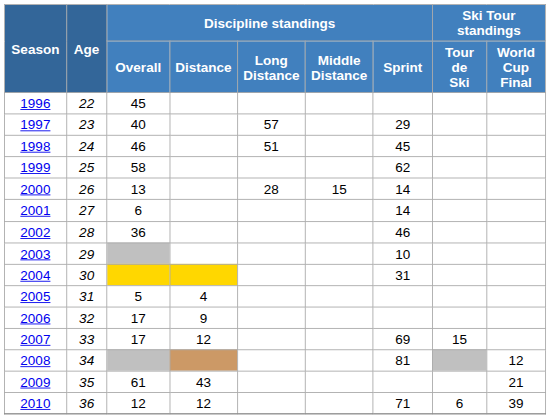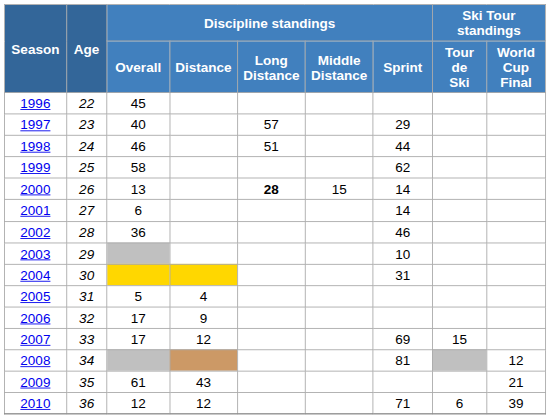 <table class="wikitable" style="font-size:95%; text-align:center; border:grey solid 1px; border-collapse:collapse; background:#ffffff;">
 <tr>
 <th style="background-color:#369; color:white; width:60px;" rowspan="2"> Season </th>
 <th style="background-color:#369; color:white; width:40px;" rowspan="2"> Age </th>
 <th style="background-color:#4180be; color:white;" colspan="5">Discipline standings</th>
 <th style="background-color:#4180be; color:white;" colspan="2">Ski Tour standings</th>
 </tr>
 <tr>
 <th style="background-color:#4180be; color:white; width:75px;">Overall</th>
 <th style="background-color:#4180be; color:white; width:75px;">Distance</th>
 <th style="background-color:#4180be; color:white; width:75px;">Long Distance</th>
 <th style="background-color:#4180be; color:white; width:75px;">Middle Distance</th>
 <th style="background-color:#4180be; color:white; width:75px;">Sprint</th>
 <th style="background-color:#4180be; color:white; width:75px;">Tour de<br>Ski</th>
 <th style="background-color:#4180be; color:white; width:75px;">World Cup<br>Final</th>
 </tr>
 <tr>
 <td><a href='#'>1996</a></td>
 <td><em>22</em></td>
 <td>45</td>
 <td></td>
 <td></td>
 <td></td>
 <td></td>
 <td></td>
 <td></td>
 </tr>
 <tr>
 <td><a href='#'>1997</a></td>
 <td><em>23</em></td>
 <td>40</td>
 <td></td>
 <td>57</td>
 <td></td>
 <td>29</td>
 <td></td>
 <td></td>
 </tr>
 <tr>
 <td><a href='#'>1998</a></td>
 <td><em>24</em></td>
 <td>46</td>
 <td></td>
 <td>51</td>
 <td></td>
-<td>45</td>
+<td>44</td>
 <td></td>
 <td></td>
 </tr>
 <tr>
 <td><a href='#'>1999</a></td>
 <td><em>25</em></td>
 <td>58</td>
 <td></td>
 <td></td>
 <td></td>
 <td>62</td>
 <td></td>
 <td></td>
 </tr>
 <tr>
 <td><a href='#'>2000</a></td>
 <td><em>26</em></td>
 <td>13</td>
 <td></td>
-<td>28</td>
+<td><strong>28</strong></td>
 <td>15</td>
 <td>14</td>
 <td></td>
 <td></td>
 </tr>
 <tr>
 <td><a href='#'>2001</a></td>
 <td><em>27</em></td>
 <td>6</td>
 <td></td>
 <td></td>
 <td></td>
 <td>14</td>
 <td></td>
 <td></td>
 </tr>
 <tr>
 <td><a href='#'>2002</a></td>
 <td><em>28</em></td>
 <td>36</td>
 <td></td>
 <td></td>
 <td></td>
 <td>46</td>
 <td></td>
 <td></td>
 </tr>
 <tr>
 <td><a href='#'>2003</a></td>
 <td><em>29</em></td>
 <td style="background:silver;"></td>
 <td></td>
 <td></td>
 <td></td>
 <td>10</td>
 <td></td>
 <td></td>
 </tr>
 <tr>
 <td><a href='#'>2004</a></td>
 <td><em>30</em></td>
 <td style="background:gold;"></td>
 <td style="background:gold;"></td>
 <td></td>
 <td></td>
 <td>31</td>
 <td></td>
 <td></td>
 </tr>
 <tr>
 <td><a href='#'>2005</a></td>
 <td><em>31</em></td>
 <td>5</td>
 <td>4</td>
 <td></td>
 <td></td>
 <td></td>
 <td></td>
 <td></td>
 </tr>
 <tr>
 <td><a href='#'>2006</a></td>
 <td><em>32</em></td>
 <td>17</td>
 <td>9</td>
 <td></td>
 <td></td>
 <td></td>
 <td></td>
 <td></td>
 </tr>
 <tr>
 <td><a href='#'>2007</a></td>
 <td><em>33</em></td>
 <td>17</td>
 <td>12</td>
 <td></td>
 <td></td>
 <td>69</td>
 <td>15</td>
 <td></td>
 </tr>
 <tr>
 <td><a href='#'>2008</a></td>
 <td><em>34</em></td>
 <td style="background:silver;"></td>
 <td bgcolor="cc9966"></td>
 <td></td>
 <td></td>
 <td>81</td>
 <td style="background:silver;"></td>
 <td>12</td>
 </tr>
 <tr>
 <td><a href='#'>2009</a></td>
 <td><em>35</em></td>
 <td>61</td>
 <td>43</td>
 <td></td>
 <td></td>
 <td></td>
 <td></td>
 <td>21</td>
 </tr>
 <tr>
 <td><a href='#'>2010</a></td>
 <td><em>36</em></td>
 <td>12</td>
 <td>12</td>
 <td></td>
 <td></td>
 <td>71</td>
 <td>6</td>
 <td>39</td>
 </tr>
 <tr>
 </tr>
 </table>
